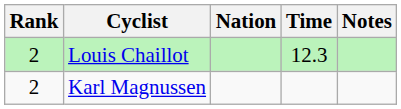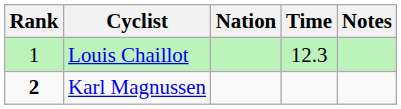 <table class="wikitable sortable" style="text-align:center">
 <tr>
 <th>Rank</th>
 <th>Cyclist</th>
 <th>Nation</th>
 <th>Time</th>
 <th>Notes</th>
 </tr>
 <tr style="background:#bbf3bb;">
-<td>2</td>
+<td>1</td>
 <td align=left><a href='#'>Louis Chaillot</a></td>
 <td align=left></td>
 <td>12.3</td>
 <td></td>
 </tr>
 <tr>
-<td>2</td>
+<td><strong>2</strong></td>
 <td align=left><a href='#'>Karl Magnussen</a></td>
 <td align=left></td>
 <td></td>
 <td></td>
 </tr>
 </table>
